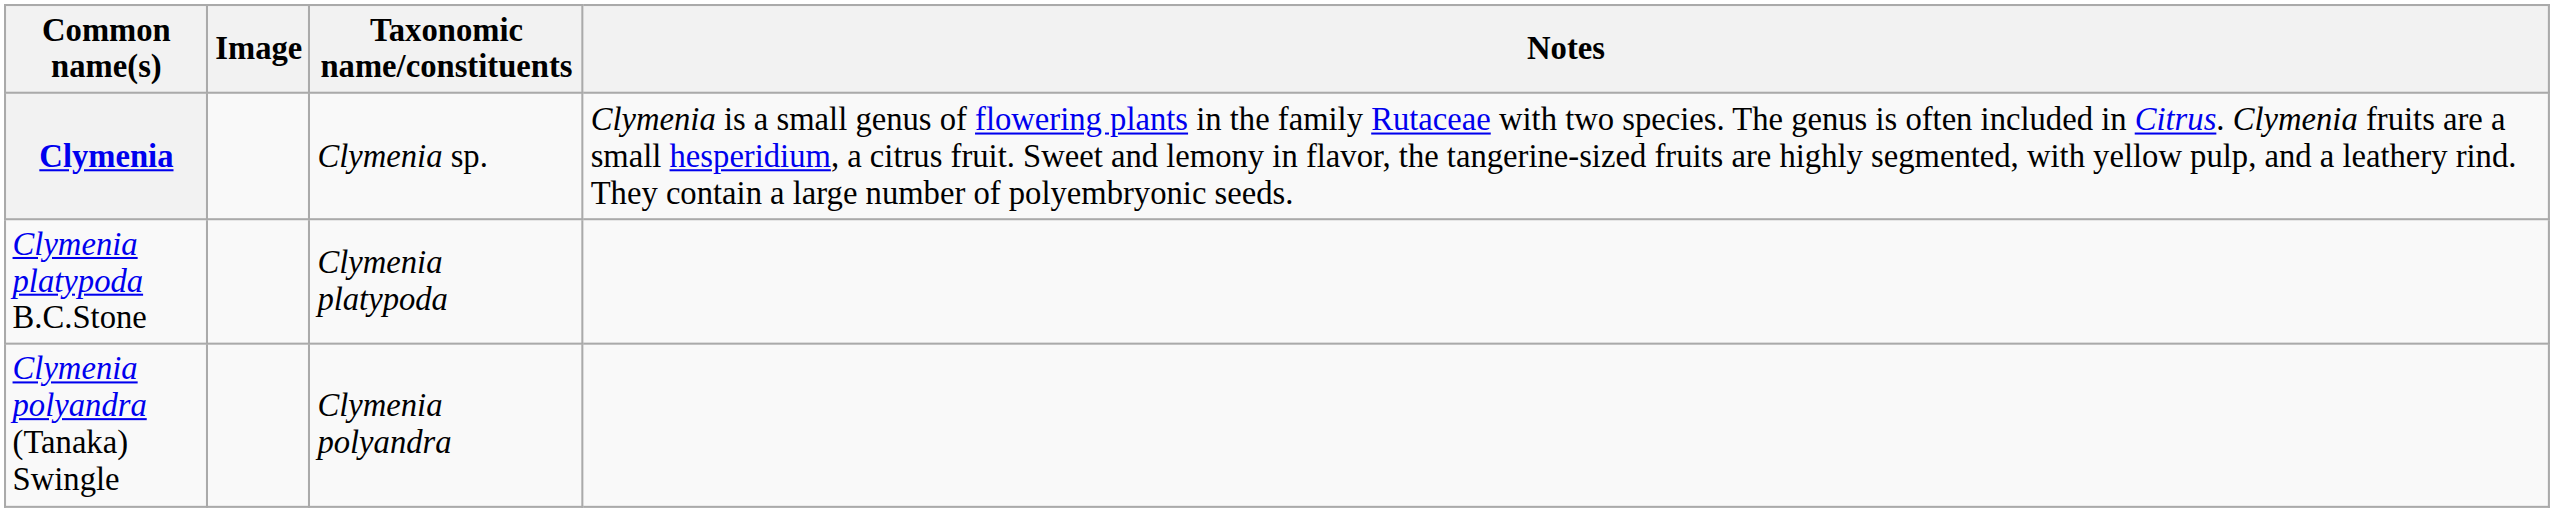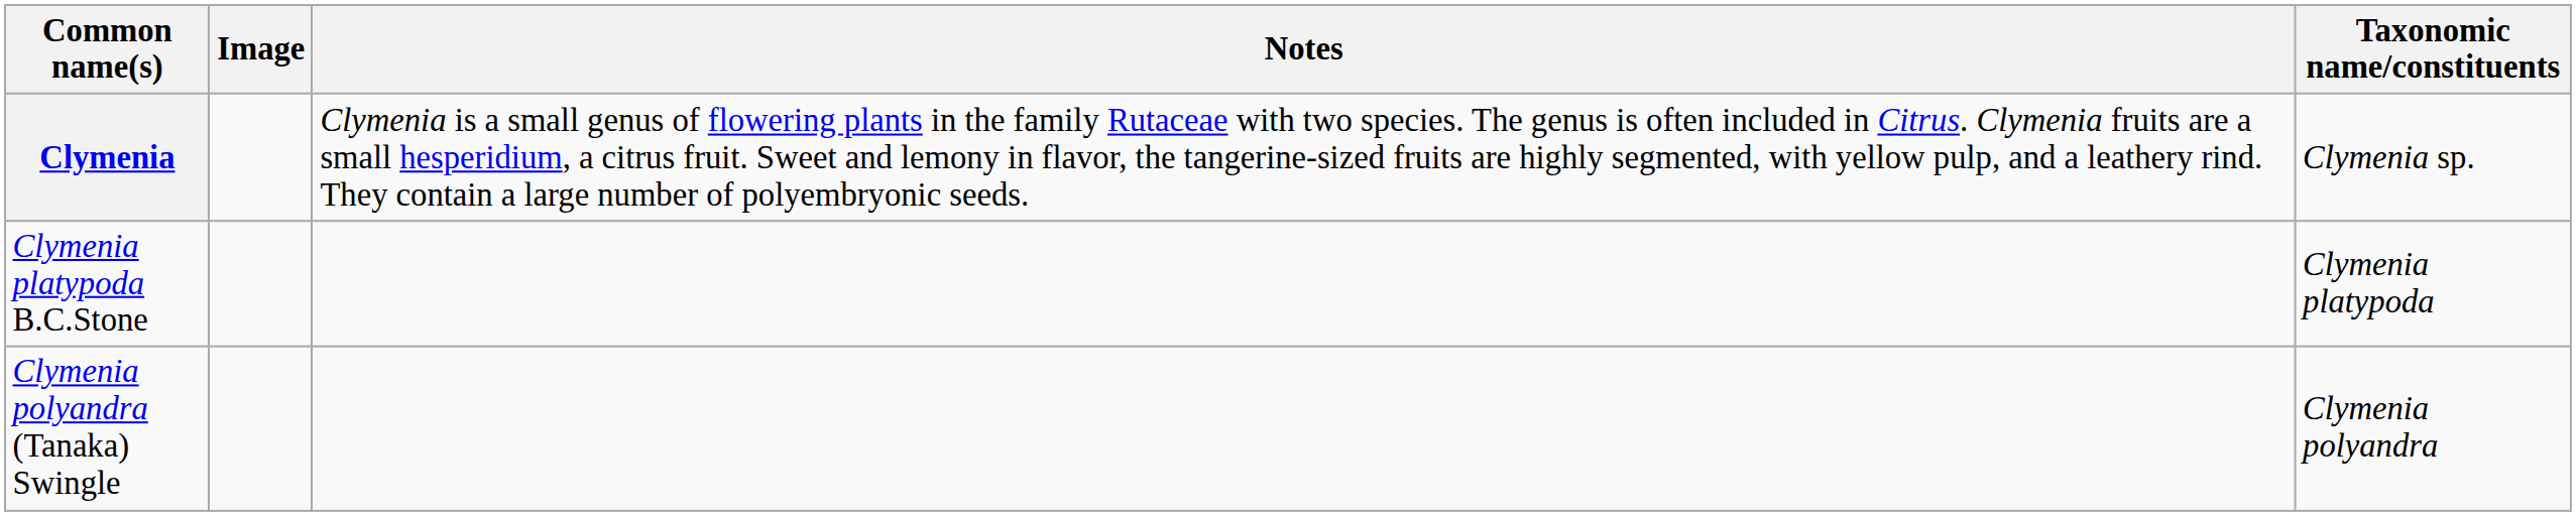 <table class="wikitable sortable">
 <tr>
 <th scope="col">Common<br>name(s)</th>
 <th scope="col">Image</th>
+<th scope="col">Notes</th>
 <th scope="col">Taxonomic<br>name/constituents</th>
-<th scope="col">Notes</th>
 </tr>
 <tr>
 <th scope="row"><a href='#'>Clymenia</a></th>
 <td></td>
+<td><em>Clymenia</em> is a small genus of <a href='#'>flowering plants</a> in the family <a href='#'>Rutaceae</a> with two species. The genus is often included in <em><a href='#'>Citrus</a></em>. <em>Clymenia</em> fruits are a small <a href='#'>hesperidium</a>, a citrus fruit. Sweet and lemony in flavor, the tangerine-sized fruits are highly segmented, with yellow pulp, and a leathery rind. They contain a large number of polyembryonic seeds.</td>
 <td><em>Clymenia</em> sp.</td>
-<td><em>Clymenia</em> is a small genus of <a href='#'>flowering plants</a> in the family <a href='#'>Rutaceae</a> with two species. The genus is often included in <em><a href='#'>Citrus</a></em>. <em>Clymenia</em> fruits are a small <a href='#'>hesperidium</a>, a citrus fruit. Sweet and lemony in flavor, the tangerine-sized fruits are highly segmented, with yellow pulp, and a leathery rind. They contain a large number of polyembryonic seeds.</td>
 </tr>
 <tr>
 <td scope="row"><em><a href='#'>Clymenia platypoda</a></em><br>B.C.Stone</td>
 <td></td>
+<td></td>
 <td><em>Clymenia platypoda</em></td>
-<td></td>
 </tr>
 <tr>
 <td scope="row"><em><a href='#'>Clymenia polyandra</a></em> <br>(Tanaka) Swingle</td>
 <td></td>
+<td></td>
 <td><em>Clymenia polyandra</em></td>
-<td></td>
 </tr>
 </table>
